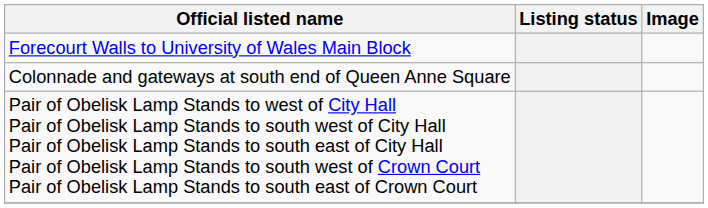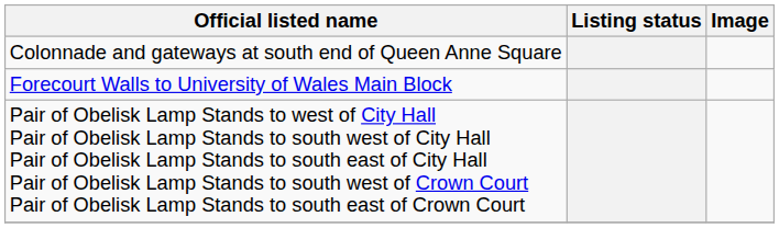 <table class="wikitable sortable" style="font-size: 100%">
 <tr style="background:#efefef">
 <th>Official listed name</th>
 <th>Listing status</th>
 <th>Image</th>
 </tr>
 <tr>
-<td><a href='#'>Forecourt Walls to University of Wales Main Block</a></td>
+<td>Colonnade and gateways at south end of Queen Anne Square</td>
 <th></th>
 <td></td>
 </tr>
 <tr>
-<td>Colonnade and gateways at south end of Queen Anne Square</td>
+<td><a href='#'>Forecourt Walls to University of Wales Main Block</a></td>
 <th></th>
 <td></td>
 </tr>
 <tr>
 <td>Pair of Obelisk Lamp Stands to west of <a href='#'>City Hall</a><br>Pair of Obelisk Lamp Stands to south west of City Hall<br>Pair of Obelisk Lamp Stands to south east of City Hall<br>Pair of Obelisk Lamp Stands to south west of <a href='#'>Crown Court</a><br>Pair of Obelisk Lamp Stands to south east of Crown Court<br></td>
 <th></th>
 <td></td>
 </tr>
 <tr>
 </tr>
 </table>
